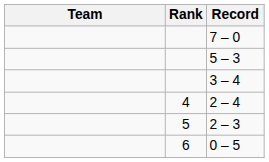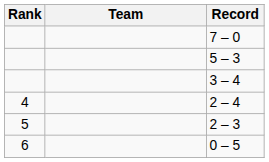 <table class="wikitable">
 <tr>
+<th width=40>Rank</th>
 <th width=180>Team</th>
-<th width=40>Rank</th>
 <th width=60>Record</th>
 </tr>
 <tr>
+<td align=center></td>
 <td></td>
-<td align=center></td>
 <td>7 – 0</td>
 </tr>
 <tr>
+<td align=center></td>
 <td></td>
-<td align=center></td>
 <td>5 – 3</td>
 </tr>
 <tr>
+<td align=center></td>
 <td></td>
-<td align=center></td>
 <td>3 – 4</td>
 </tr>
 <tr>
+<td align=center>4</td>
 <td></td>
-<td align=center>4</td>
 <td>2 – 4</td>
 </tr>
 <tr>
+<td align=center>5</td>
 <td></td>
-<td align=center>5</td>
 <td>2 – 3</td>
 </tr>
 <tr>
+<td align=center>6</td>
 <td></td>
-<td align=center>6</td>
 <td>0 – 5</td>
 </tr>
 </table>
